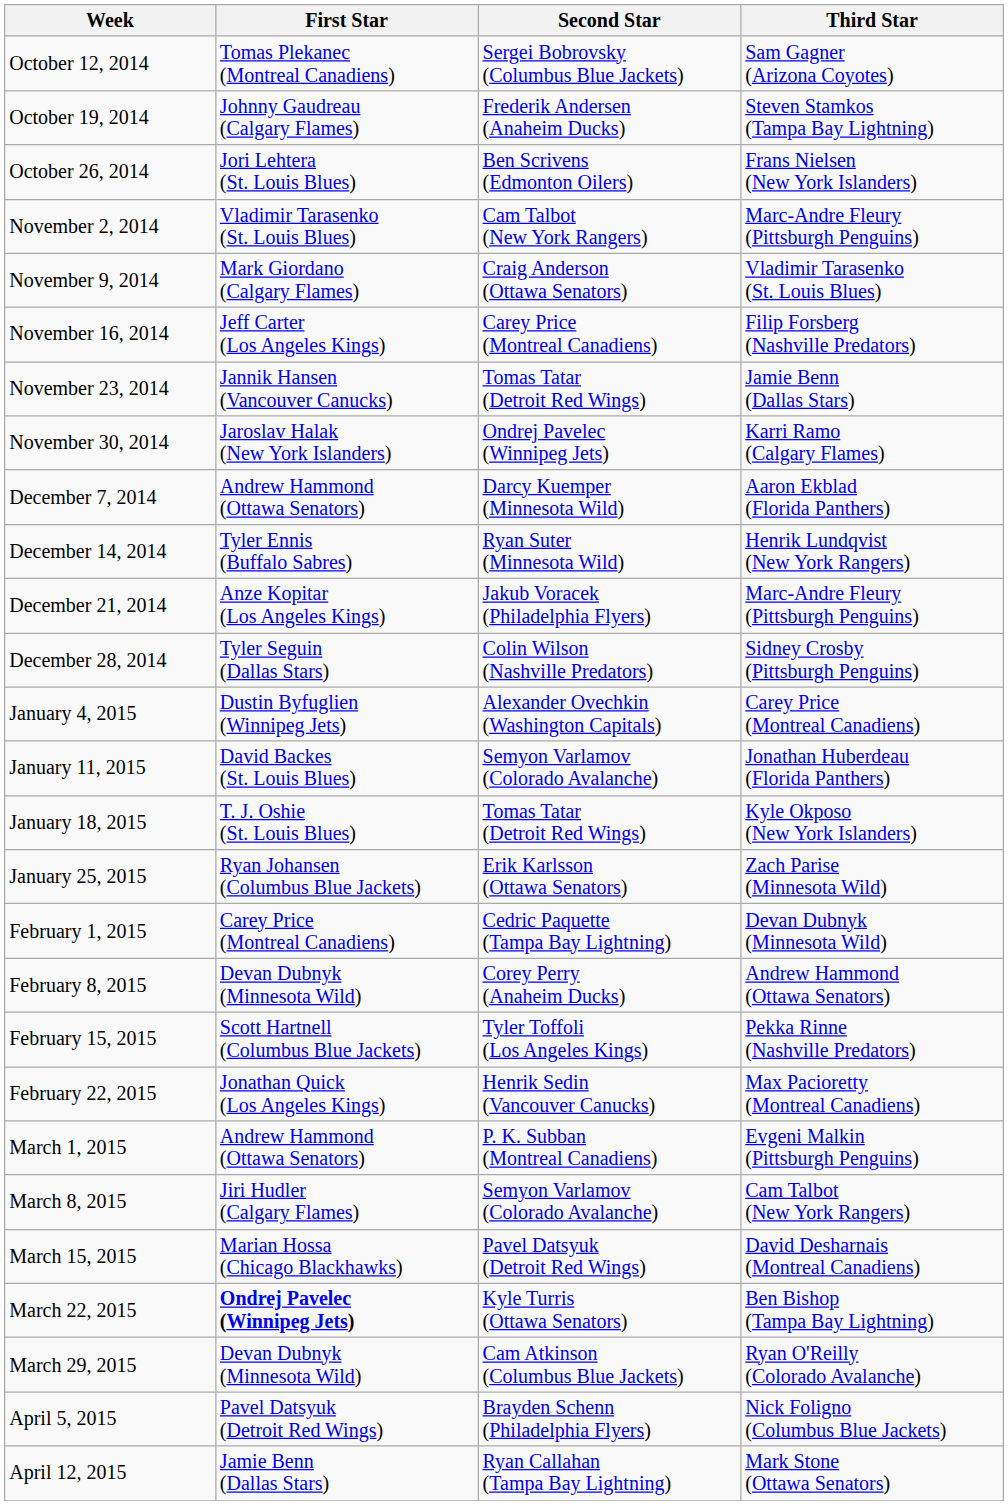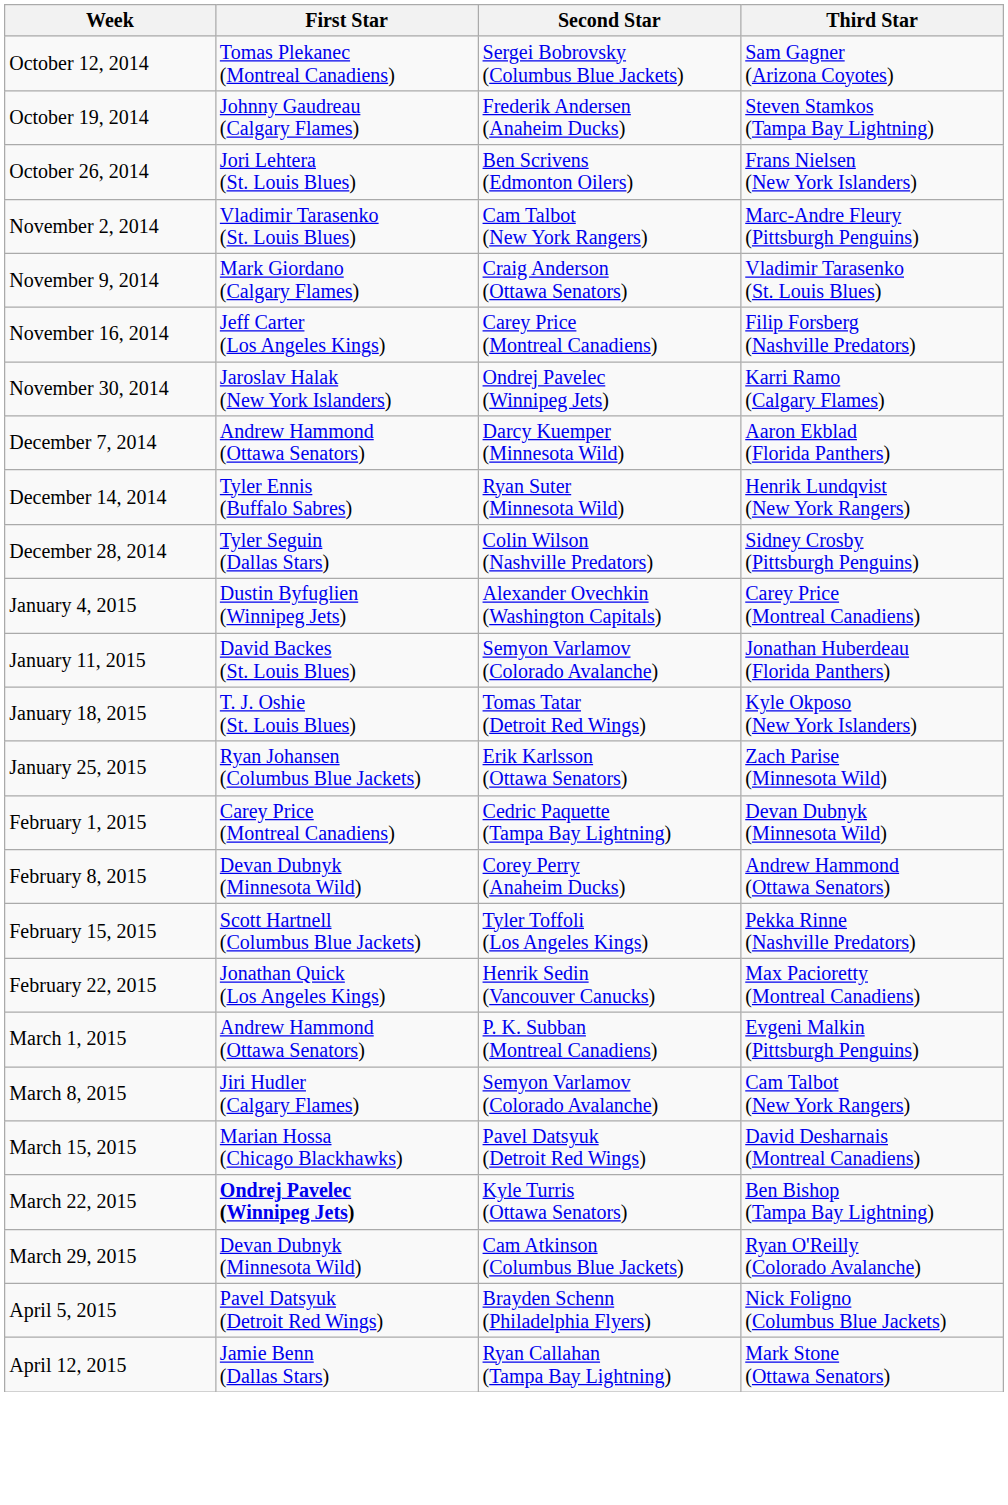 <table class="wikitable" style="width: 50em;">
 <tr style="text-align:center;">
 <th>Week</th>
 <th>First Star</th>
 <th>Second Star</th>
 <th>Third Star</th>
 </tr>
 <tr>
 <td>October 12, 2014</td>
 <td><a href='#'>Tomas Plekanec</a><br>(<a href='#'>Montreal Canadiens</a>)</td>
 <td><a href='#'>Sergei Bobrovsky</a><br>(<a href='#'>Columbus Blue Jackets</a>)</td>
 <td><a href='#'>Sam Gagner</a><br>(<a href='#'>Arizona Coyotes</a>)</td>
 </tr>
 <tr>
 <td>October 19, 2014</td>
 <td><a href='#'>Johnny Gaudreau</a><br>(<a href='#'>Calgary Flames</a>)</td>
 <td><a href='#'>Frederik Andersen</a><br>(<a href='#'>Anaheim Ducks</a>)</td>
 <td><a href='#'>Steven Stamkos</a><br>(<a href='#'>Tampa Bay Lightning</a>)</td>
 </tr>
 <tr>
 <td>October 26, 2014</td>
 <td><a href='#'>Jori Lehtera</a><br>(<a href='#'>St. Louis Blues</a>)</td>
 <td><a href='#'>Ben Scrivens</a><br>(<a href='#'>Edmonton Oilers</a>)</td>
 <td><a href='#'>Frans Nielsen</a><br>(<a href='#'>New York Islanders</a>)</td>
 </tr>
 <tr>
 <td>November 2, 2014</td>
 <td><a href='#'>Vladimir Tarasenko</a><br>(<a href='#'>St. Louis Blues</a>)</td>
 <td><a href='#'>Cam Talbot</a><br>(<a href='#'>New York Rangers</a>)</td>
 <td><a href='#'>Marc-Andre Fleury</a><br>(<a href='#'>Pittsburgh Penguins</a>)</td>
 </tr>
 <tr>
 <td>November 9, 2014</td>
 <td><a href='#'>Mark Giordano</a><br>(<a href='#'>Calgary Flames</a>)</td>
 <td><a href='#'>Craig Anderson</a><br>(<a href='#'>Ottawa Senators</a>)</td>
 <td><a href='#'>Vladimir Tarasenko</a><br>(<a href='#'>St. Louis Blues</a>)</td>
 </tr>
 <tr>
 <td>November 16, 2014</td>
 <td><a href='#'>Jeff Carter</a><br>(<a href='#'>Los Angeles Kings</a>)</td>
 <td><a href='#'>Carey Price</a><br>(<a href='#'>Montreal Canadiens</a>)</td>
 <td><a href='#'>Filip Forsberg</a><br>(<a href='#'>Nashville Predators</a>)</td>
 </tr>
 <tr>
-<td>November 23, 2014</td>
-<td><a href='#'>Jannik Hansen</a><br>(<a href='#'>Vancouver Canucks</a>)</td>
-<td><a href='#'>Tomas Tatar</a><br>(<a href='#'>Detroit Red Wings</a>)</td>
-<td><a href='#'>Jamie Benn</a><br>(<a href='#'>Dallas Stars</a>)</td>
-</tr>
-<tr>
 <td>November 30, 2014</td>
 <td><a href='#'>Jaroslav Halak</a><br>(<a href='#'>New York Islanders</a>)</td>
 <td><a href='#'>Ondrej Pavelec</a><br>(<a href='#'>Winnipeg Jets</a>)</td>
 <td><a href='#'>Karri Ramo</a><br>(<a href='#'>Calgary Flames</a>)</td>
 </tr>
 <tr>
 <td>December 7, 2014</td>
 <td><a href='#'>Andrew Hammond</a><br>(<a href='#'>Ottawa Senators</a>)</td>
 <td><a href='#'>Darcy Kuemper</a><br>(<a href='#'>Minnesota Wild</a>)</td>
 <td><a href='#'>Aaron Ekblad</a><br>(<a href='#'>Florida Panthers</a>)</td>
 </tr>
 <tr>
 <td>December 14, 2014</td>
 <td><a href='#'>Tyler Ennis</a><br>(<a href='#'>Buffalo Sabres</a>)</td>
 <td><a href='#'>Ryan Suter</a><br>(<a href='#'>Minnesota Wild</a>)</td>
 <td><a href='#'>Henrik Lundqvist</a><br>(<a href='#'>New York Rangers</a>)</td>
-</tr>
-<tr>
-<td>December 21, 2014</td>
-<td><a href='#'>Anze Kopitar</a><br>(<a href='#'>Los Angeles Kings</a>)</td>
-<td><a href='#'>Jakub Voracek</a><br>(<a href='#'>Philadelphia Flyers</a>)</td>
-<td><a href='#'>Marc-Andre Fleury</a><br>(<a href='#'>Pittsburgh Penguins</a>)</td>
 </tr>
 <tr>
 <td>December 28, 2014</td>
 <td><a href='#'>Tyler Seguin</a><br>(<a href='#'>Dallas Stars</a>)</td>
 <td><a href='#'>Colin Wilson</a><br>(<a href='#'>Nashville Predators</a>)</td>
 <td><a href='#'>Sidney Crosby</a><br>(<a href='#'>Pittsburgh Penguins</a>)</td>
 </tr>
 <tr>
 <td>January 4, 2015</td>
 <td><a href='#'>Dustin Byfuglien</a><br>(<a href='#'>Winnipeg Jets</a>)</td>
 <td><a href='#'>Alexander Ovechkin</a><br>(<a href='#'>Washington Capitals</a>)</td>
 <td><a href='#'>Carey Price</a><br>(<a href='#'>Montreal Canadiens</a>)</td>
 </tr>
 <tr>
 <td>January 11, 2015</td>
 <td><a href='#'>David Backes</a><br>(<a href='#'>St. Louis Blues</a>)</td>
 <td><a href='#'>Semyon Varlamov</a><br>(<a href='#'>Colorado Avalanche</a>)</td>
 <td><a href='#'>Jonathan Huberdeau</a><br>(<a href='#'>Florida Panthers</a>)</td>
 </tr>
 <tr>
 <td>January 18, 2015</td>
 <td><a href='#'>T. J. Oshie</a><br>(<a href='#'>St. Louis Blues</a>)</td>
 <td><a href='#'>Tomas Tatar</a><br>(<a href='#'>Detroit Red Wings</a>)</td>
 <td><a href='#'>Kyle Okposo</a><br>(<a href='#'>New York Islanders</a>)</td>
 </tr>
 <tr>
 <td>January 25, 2015</td>
 <td><a href='#'>Ryan Johansen</a><br>(<a href='#'>Columbus Blue Jackets</a>)</td>
 <td><a href='#'>Erik Karlsson</a><br>(<a href='#'>Ottawa Senators</a>)</td>
 <td><a href='#'>Zach Parise</a><br>(<a href='#'>Minnesota Wild</a>)</td>
 </tr>
 <tr>
 <td>February 1, 2015</td>
 <td><a href='#'>Carey Price</a><br>(<a href='#'>Montreal Canadiens</a>)</td>
 <td><a href='#'>Cedric Paquette</a><br>(<a href='#'>Tampa Bay Lightning</a>)</td>
 <td><a href='#'>Devan Dubnyk</a><br>(<a href='#'>Minnesota Wild</a>)</td>
 </tr>
 <tr>
 <td>February 8, 2015</td>
 <td><a href='#'>Devan Dubnyk</a><br>(<a href='#'>Minnesota Wild</a>)</td>
 <td><a href='#'>Corey Perry</a><br>(<a href='#'>Anaheim Ducks</a>)</td>
 <td><a href='#'>Andrew Hammond</a><br>(<a href='#'>Ottawa Senators</a>)</td>
 </tr>
 <tr>
 <td>February 15, 2015</td>
 <td><a href='#'>Scott Hartnell</a><br>(<a href='#'>Columbus Blue Jackets</a>)</td>
 <td><a href='#'>Tyler Toffoli</a><br>(<a href='#'>Los Angeles Kings</a>)</td>
 <td><a href='#'>Pekka Rinne</a><br>(<a href='#'>Nashville Predators</a>)</td>
 </tr>
 <tr>
 <td>February 22, 2015</td>
 <td><a href='#'>Jonathan Quick</a><br>(<a href='#'>Los Angeles Kings</a>)</td>
 <td><a href='#'>Henrik Sedin</a><br>(<a href='#'>Vancouver Canucks</a>)</td>
 <td><a href='#'>Max Pacioretty</a><br>(<a href='#'>Montreal Canadiens</a>)</td>
 </tr>
 <tr>
 <td>March 1, 2015</td>
 <td><a href='#'>Andrew Hammond</a><br>(<a href='#'>Ottawa Senators</a>)</td>
 <td><a href='#'>P. K. Subban</a><br>(<a href='#'>Montreal Canadiens</a>)</td>
 <td><a href='#'>Evgeni Malkin</a><br>(<a href='#'>Pittsburgh Penguins</a>)</td>
 </tr>
 <tr>
 <td>March 8, 2015</td>
 <td><a href='#'>Jiri Hudler</a><br>(<a href='#'>Calgary Flames</a>)</td>
 <td><a href='#'>Semyon Varlamov</a><br>(<a href='#'>Colorado Avalanche</a>)</td>
 <td><a href='#'>Cam Talbot</a><br>(<a href='#'>New York Rangers</a>)</td>
 </tr>
 <tr>
 <td>March 15, 2015</td>
 <td><a href='#'>Marian Hossa</a><br>(<a href='#'>Chicago Blackhawks</a>)</td>
 <td><a href='#'>Pavel Datsyuk</a><br>(<a href='#'>Detroit Red Wings</a>)</td>
 <td><a href='#'>David Desharnais</a><br>(<a href='#'>Montreal Canadiens</a>)</td>
 </tr>
 <tr>
 <td>March 22, 2015</td>
 <td><strong><a href='#'>Ondrej Pavelec</a><br>(<a href='#'>Winnipeg Jets</a>)</strong></td>
 <td><a href='#'>Kyle Turris</a><br>(<a href='#'>Ottawa Senators</a>)</td>
 <td><a href='#'>Ben Bishop</a><br>(<a href='#'>Tampa Bay Lightning</a>)</td>
 </tr>
 <tr>
 <td>March 29, 2015</td>
 <td><a href='#'>Devan Dubnyk</a><br>(<a href='#'>Minnesota Wild</a>)</td>
 <td><a href='#'>Cam Atkinson</a><br>(<a href='#'>Columbus Blue Jackets</a>)</td>
 <td><a href='#'>Ryan O'Reilly</a><br>(<a href='#'>Colorado Avalanche</a>)</td>
 </tr>
 <tr>
 <td>April 5, 2015</td>
 <td><a href='#'>Pavel Datsyuk</a><br>(<a href='#'>Detroit Red Wings</a>)</td>
 <td><a href='#'>Brayden Schenn</a><br>(<a href='#'>Philadelphia Flyers</a>)</td>
 <td><a href='#'>Nick Foligno</a><br>(<a href='#'>Columbus Blue Jackets</a>)</td>
 </tr>
 <tr>
 <td>April 12, 2015</td>
 <td><a href='#'>Jamie Benn</a><br>(<a href='#'>Dallas Stars</a>)</td>
 <td><a href='#'>Ryan Callahan</a><br>(<a href='#'>Tampa Bay Lightning</a>)</td>
 <td><a href='#'>Mark Stone</a><br>(<a href='#'>Ottawa Senators</a>)</td>
 </tr>
 </table>
